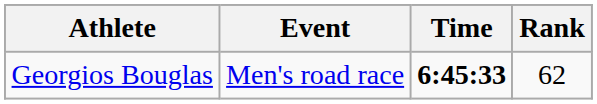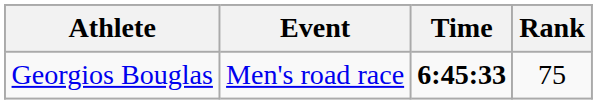 <table class=wikitable style=font-size:90%;text-align:center>
 <tr>
 <th>Athlete</th>
 <th>Event</th>
 <th>Time</th>
 <th>Rank</th>
 </tr>
 <tr>
 <td align=left><a href='#'>Georgios Bouglas</a></td>
 <td align=left><a href='#'>Men's road race</a></td>
 <td><strong>6:45:33</strong></td>
-<td>62</td>
+<td>75</td>
 </tr>
 </table>
